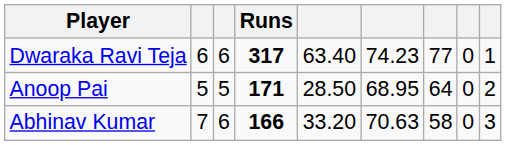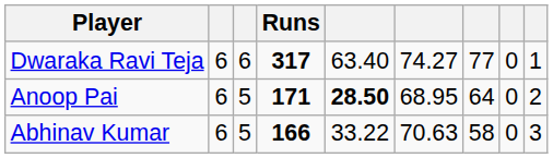 <table class="wikitable sortable" style="text-align: center;">
 <tr>
 <th class="unsortable">Player</th>
 <th></th>
 <th></th>
 <th>Runs</th>
 <th></th>
 <th></th>
 <th></th>
 <th></th>
 <th></th>
 </tr>
 <tr>
 <td style="text-align:left"><a href='#'>Dwaraka Ravi Teja</a></td>
 <td style="text-align:left">6</td>
 <td>6</td>
 <td><strong>317</strong></td>
 <td>63.40</td>
-<td>74.23</td>
+<td>74.27</td>
 <td>77</td>
 <td>0</td>
 <td>1</td>
 </tr>
 <tr>
 <td style="text-align:left"><a href='#'>Anoop Pai</a></td>
-<td style="text-align:left">5</td>
+<td style="text-align:left">6</td>
 <td>5</td>
 <td><strong>171</strong></td>
-<td>28.50</td>
+<td><strong>28.50</strong></td>
 <td>68.95</td>
 <td>64</td>
 <td>0</td>
 <td>2</td>
 </tr>
 <tr>
 <td style="text-align:left"><a href='#'>Abhinav Kumar</a></td>
-<td style="text-align:left">7</td>
-<td>6</td>
+<td style="text-align:left">6</td>
+<td>5</td>
 <td><strong>166</strong></td>
-<td>33.20</td>
+<td>33.22</td>
 <td>70.63</td>
 <td>58</td>
 <td>0</td>
 <td>3</td>
 </tr>
 </table>
